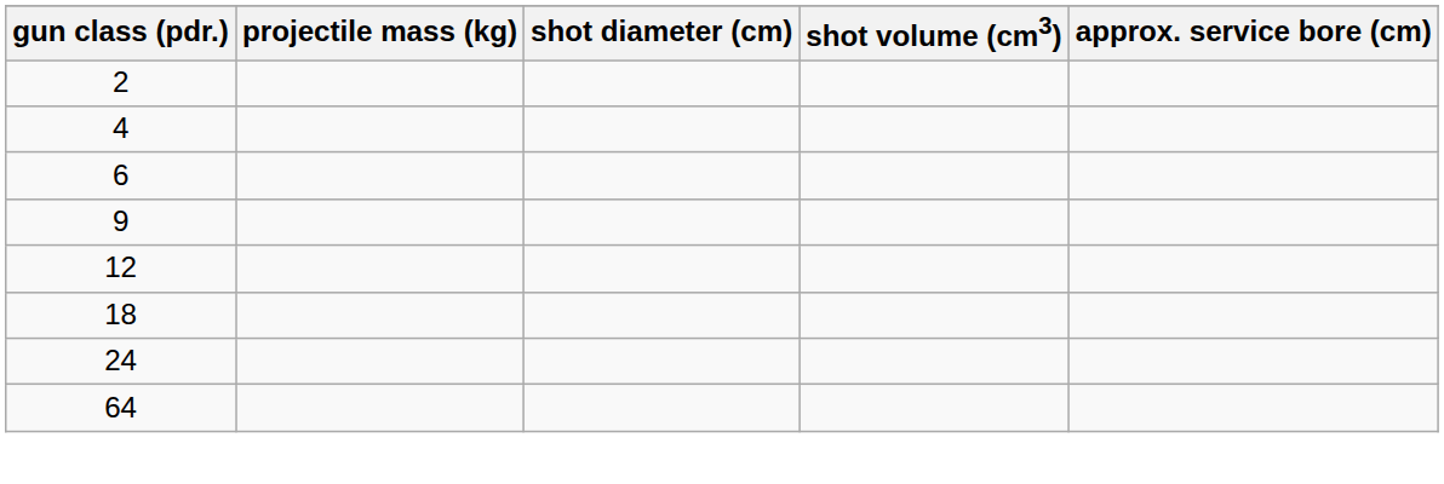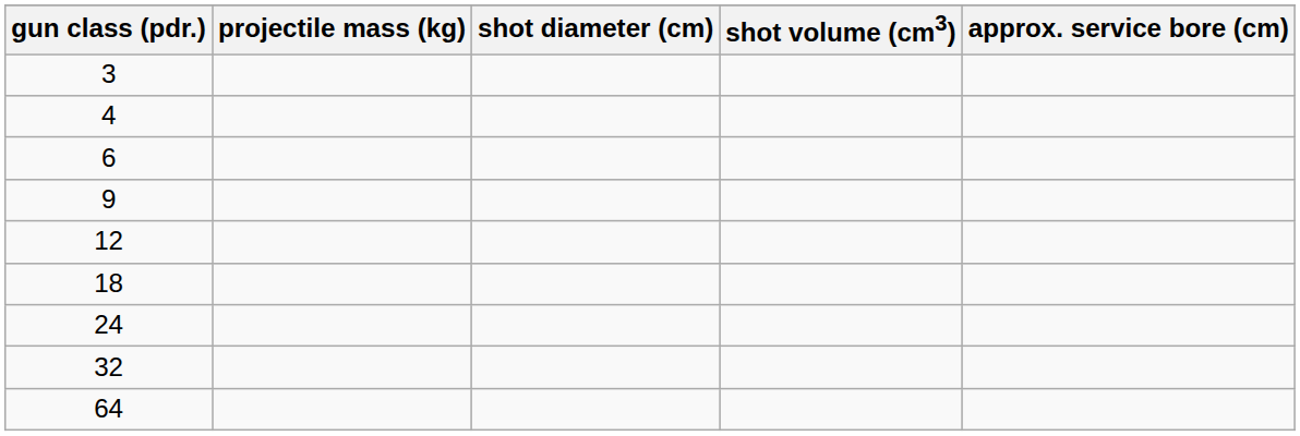 <table class="wikitable">
 <tr>
 </tr>
 <tr>
 <th>gun class (pdr.)</th>
 <th>projectile mass (kg)</th>
 <th>shot diameter (cm)</th>
 <th>shot volume (cm<sup>3</sup>)</th>
 <th>approx. service bore (cm)</th>
 </tr>
 <tr>
-<td align="center">2</td>
+<td align="center">3</td>
 <td align="right"></td>
 <td align="right"></td>
 <td align="right"></td>
 <td align="right"></td>
 </tr>
 <tr>
 <td align="center">4</td>
 <td align="right"></td>
 <td align="right"></td>
 <td align="right"></td>
 <td align="right"></td>
 </tr>
 <tr>
 <td align="center">6</td>
 <td align="right"></td>
 <td align="right"></td>
 <td align="right"></td>
 <td align="right"></td>
 </tr>
 <tr>
 <td align="center">9</td>
 <td align="right"></td>
 <td align="right"></td>
 <td align="right"></td>
 <td align="right"></td>
 </tr>
 <tr>
 <td align="center">12</td>
 <td align="right"></td>
 <td align="right"></td>
 <td align="right"></td>
 <td align="right"></td>
 </tr>
 <tr>
 <td align="center">18</td>
 <td align="right"></td>
 <td align="right"></td>
 <td align="right"></td>
 <td align="right"></td>
 </tr>
 <tr>
 <td align="center">24</td>
 <td align="right"></td>
 <td align="right"></td>
 <td align="right"></td>
 <td align="right"></td>
 </tr>
 <tr>
+<td align="center">32</td>
+<td align="right"></td>
+<td align="right"></td>
+<td align="right"></td>
+<td align="right"></td>
+</tr>
+<tr>
 <td align="center">64</td>
 <td align="right"></td>
 <td align="right"></td>
 <td align="right"></td>
 <td align="right"></td>
 </tr>
 </table>
